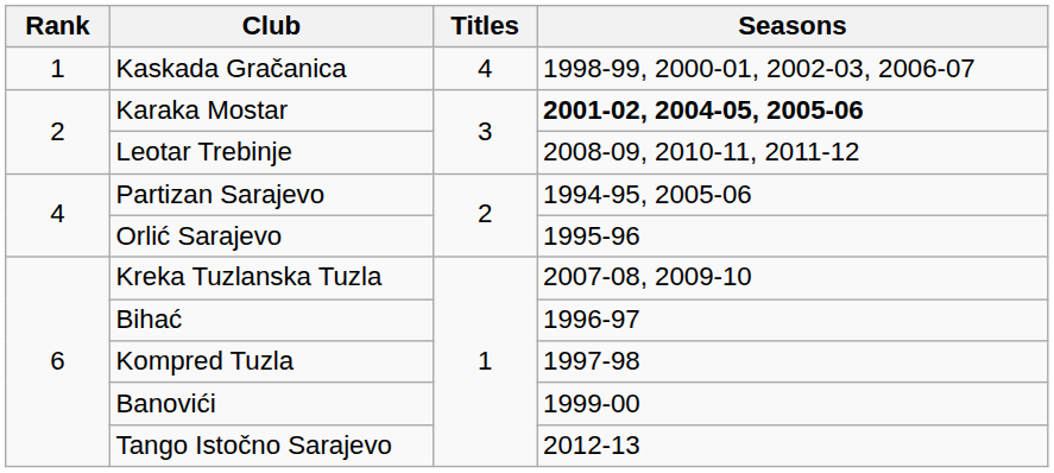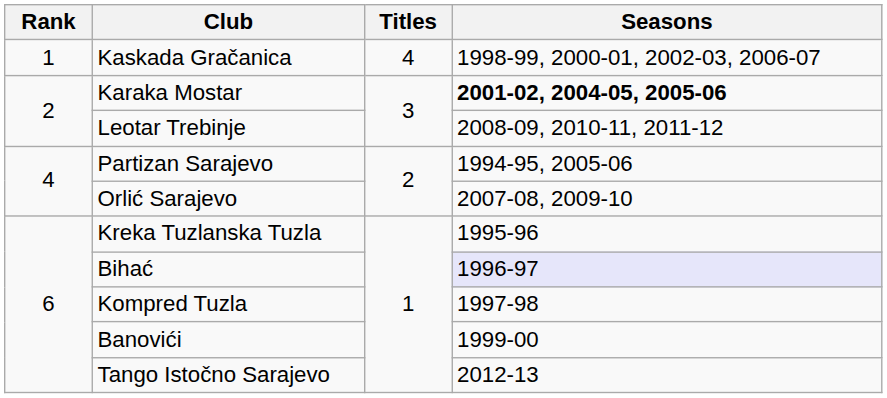 <table class="wikitable" style="width:50%">
 <tr>
 <th>Rank</th>
 <th>Club</th>
 <th>Titles</th>
 <th>Seasons</th>
 </tr>
 <tr>
 <td style="text-align:center; width:10%">1</td>
 <td style="; width:31%;">Kaskada Gračanica</td>
 <td style="text-align:center; width:10%;">4</td>
 <td style="; width:49%;">1998-99, 2000-01, 2002-03, 2006-07</td>
 </tr>
 <tr>
 <td rowspan="2" style="text-align:center;">2</td>
 <td>Karaka Mostar</td>
 <td rowspan="2" style="text-align:center;">3</td>
 <td><strong>2001-02, 2004-05, 2005-06</strong></td>
 </tr>
 <tr>
 <td>Leotar Trebinje</td>
 <td>2008-09, 2010-11, 2011-12</td>
 </tr>
 <tr>
 <td rowspan="2" style="text-align:center;">4</td>
 <td>Partizan Sarajevo</td>
 <td rowspan="2" style="text-align:center;">2</td>
 <td>1994-95, 2005-06</td>
 </tr>
 <tr>
 <td>Orlić Sarajevo</td>
-<td>1995-96</td>
+<td>2007-08, 2009-10</td>
 </tr>
 <tr>
 <td rowspan="5" style="text-align:center;">6</td>
 <td>Kreka Tuzlanska Tuzla</td>
 <td rowspan="5" style="text-align:center;">1</td>
-<td>2007-08, 2009-10</td>
+<td>1995-96</td>
 </tr>
 <tr>
 <td>Bihać</td>
-<td>1996-97</td>
+<td style="background: lavender;">1996-97</td>
 </tr>
 <tr>
 <td>Kompred Tuzla</td>
 <td>1997-98</td>
 </tr>
 <tr>
 <td>Banovići</td>
 <td>1999-00</td>
 </tr>
 <tr>
 <td>Tango Istočno Sarajevo</td>
 <td>2012-13</td>
 </tr>
 </table>
